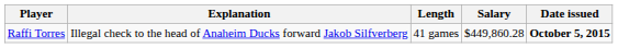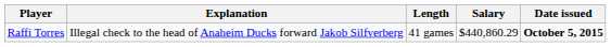 <table class="wikitable" style="text-align:center;">
 <tr>
 <th>Player</th>
 <th>Explanation</th>
 <th>Length</th>
 <th>Salary</th>
 <th>Date issued</th>
 </tr>
 <tr>
 <td><a href='#'>Raffi Torres</a></td>
 <td>Illegal check to the head of <a href='#'>Anaheim Ducks</a> forward <a href='#'>Jakob Silfverberg</a></td>
 <td>41 games</td>
-<td>$449,860.28</td>
+<td>$440,860.29</td>
 <td><strong>October 5, 2015</strong></td>
 </tr>
 </table>
